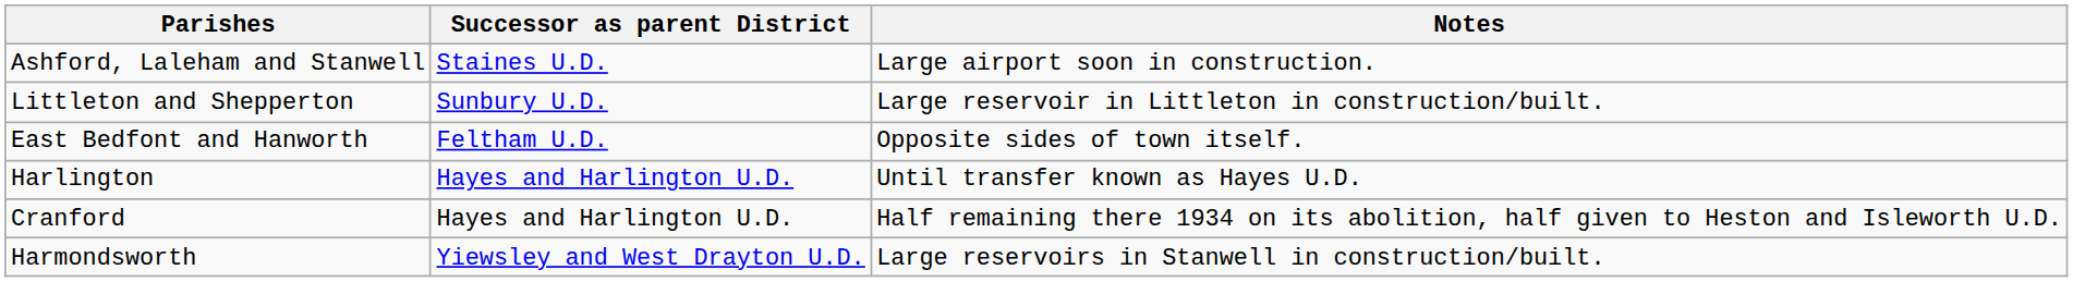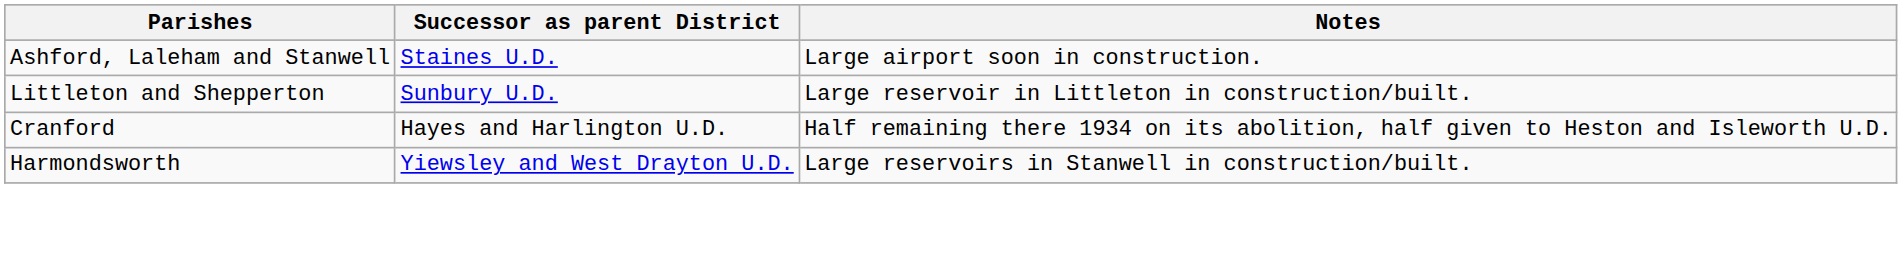 <table class=wikitable>
 <tr>
 <th>Parishes</th>
 <th>Successor as parent District</th>
 <th>Notes</th>
 </tr>
 <tr>
 <td>Ashford, Laleham and Stanwell</td>
 <td><a href='#'>Staines U.D.</a></td>
 <td>Large airport soon in construction.</td>
 </tr>
 <tr>
 <td>Littleton and Shepperton</td>
 <td><a href='#'>Sunbury U.D.</a></td>
 <td>Large reservoir in Littleton in construction/built.</td>
 </tr>
 <tr>
-<td>East Bedfont and Hanworth</td>
-<td><a href='#'>Feltham U.D.</a></td>
-<td>Opposite sides of town itself.</td>
-</tr>
-<tr>
-<td>Harlington</td>
-<td><a href='#'>Hayes and Harlington U.D.</a></td>
-<td>Until transfer known as Hayes U.D.</td>
-</tr>
-<tr>
 <td>Cranford</td>
 <td>Hayes and Harlington U.D.</td>
 <td>Half remaining there 1934 on its abolition, half given to Heston and Isleworth U.D.</td>
 </tr>
 <tr>
 <td>Harmondsworth</td>
 <td><a href='#'>Yiewsley and West Drayton U.D.</a></td>
 <td>Large reservoirs in Stanwell in construction/built.</td>
 </tr>
 </table>
